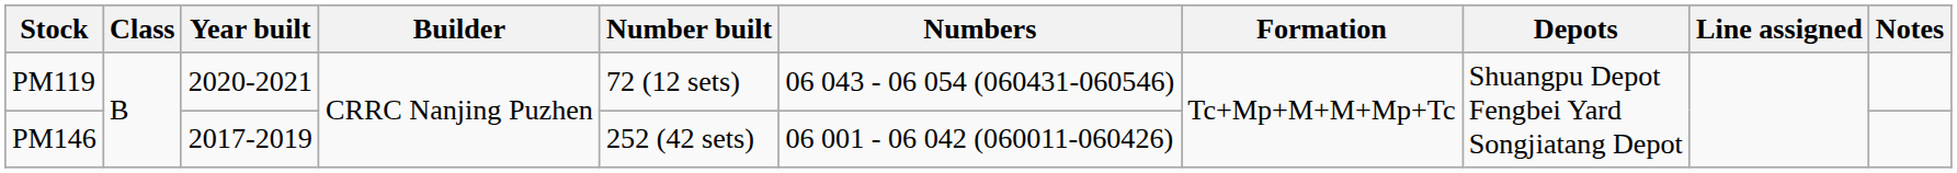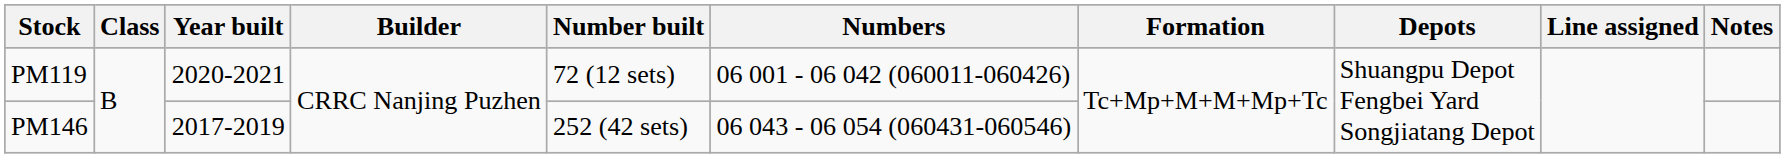 <table class="wikitable sortable" style="font-size: 95%;" |>
 <tr>
 <th>Stock</th>
 <th>Class</th>
 <th>Year built</th>
 <th>Builder</th>
 <th>Number built</th>
 <th>Numbers</th>
 <th>Formation</th>
 <th>Depots</th>
 <th>Line assigned</th>
 <th>Notes</th>
 </tr>
 <tr bo,>
 <td>PM119</td>
 <td rowspan="2">B</td>
 <td>2020-2021</td>
 <td rowspan="2">CRRC Nanjing Puzhen</td>
 <td>72 (12 sets)</td>
-<td>06 043 - 06 054 (060431-060546)</td>
+<td>06 001 - 06 042 (060011-060426)</td>
 <td rowspan="2">Tc+Mp+M+M+Mp+Tc</td>
 <td rowspan="2">Shuangpu Depot<br>Fengbei Yard<br>Songjiatang Depot</td>
 <td rowspan="2"></td>
 <td></td>
 </tr>
 <tr>
 <td>PM146</td>
 <td>2017-2019</td>
 <td>252 (42 sets)</td>
-<td>06 001 - 06 042 (060011-060426)</td>
+<td>06 043 - 06 054 (060431-060546)</td>
 <td></td>
 </tr>
 </table>
